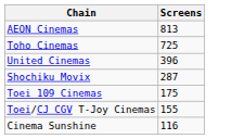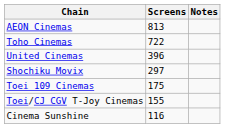 <table class="wikitable sortable">
 <tr>
 <th>Chain</th>
 <th>Screens</th>
+<th>Notes</th>
 </tr>
 <tr>
 <td><a href='#'>AEON Cinemas</a></td>
 <td>813</td>
+<td></td>
 </tr>
 <tr>
 <td><a href='#'>Toho Cinemas</a></td>
-<td>725</td>
+<td>722</td>
+<td></td>
 </tr>
 <tr>
 <td><a href='#'>United Cinemas</a></td>
 <td>396</td>
+<td></td>
 </tr>
 <tr>
 <td><a href='#'>Shochiku Movix</a></td>
-<td>287</td>
+<td>297</td>
+<td></td>
 </tr>
 <tr>
 <td><a href='#'>Toei 109 Cinemas</a></td>
 <td>175</td>
+<td></td>
 </tr>
 <tr>
 <td><a href='#'>Toei</a>/<a href='#'>CJ CGV</a> T-Joy Cinemas</td>
 <td>155</td>
+<td></td>
 </tr>
 <tr>
 <td>Cinema Sunshine</td>
 <td>116</td>
+<td></td>
 </tr>
 </table>
